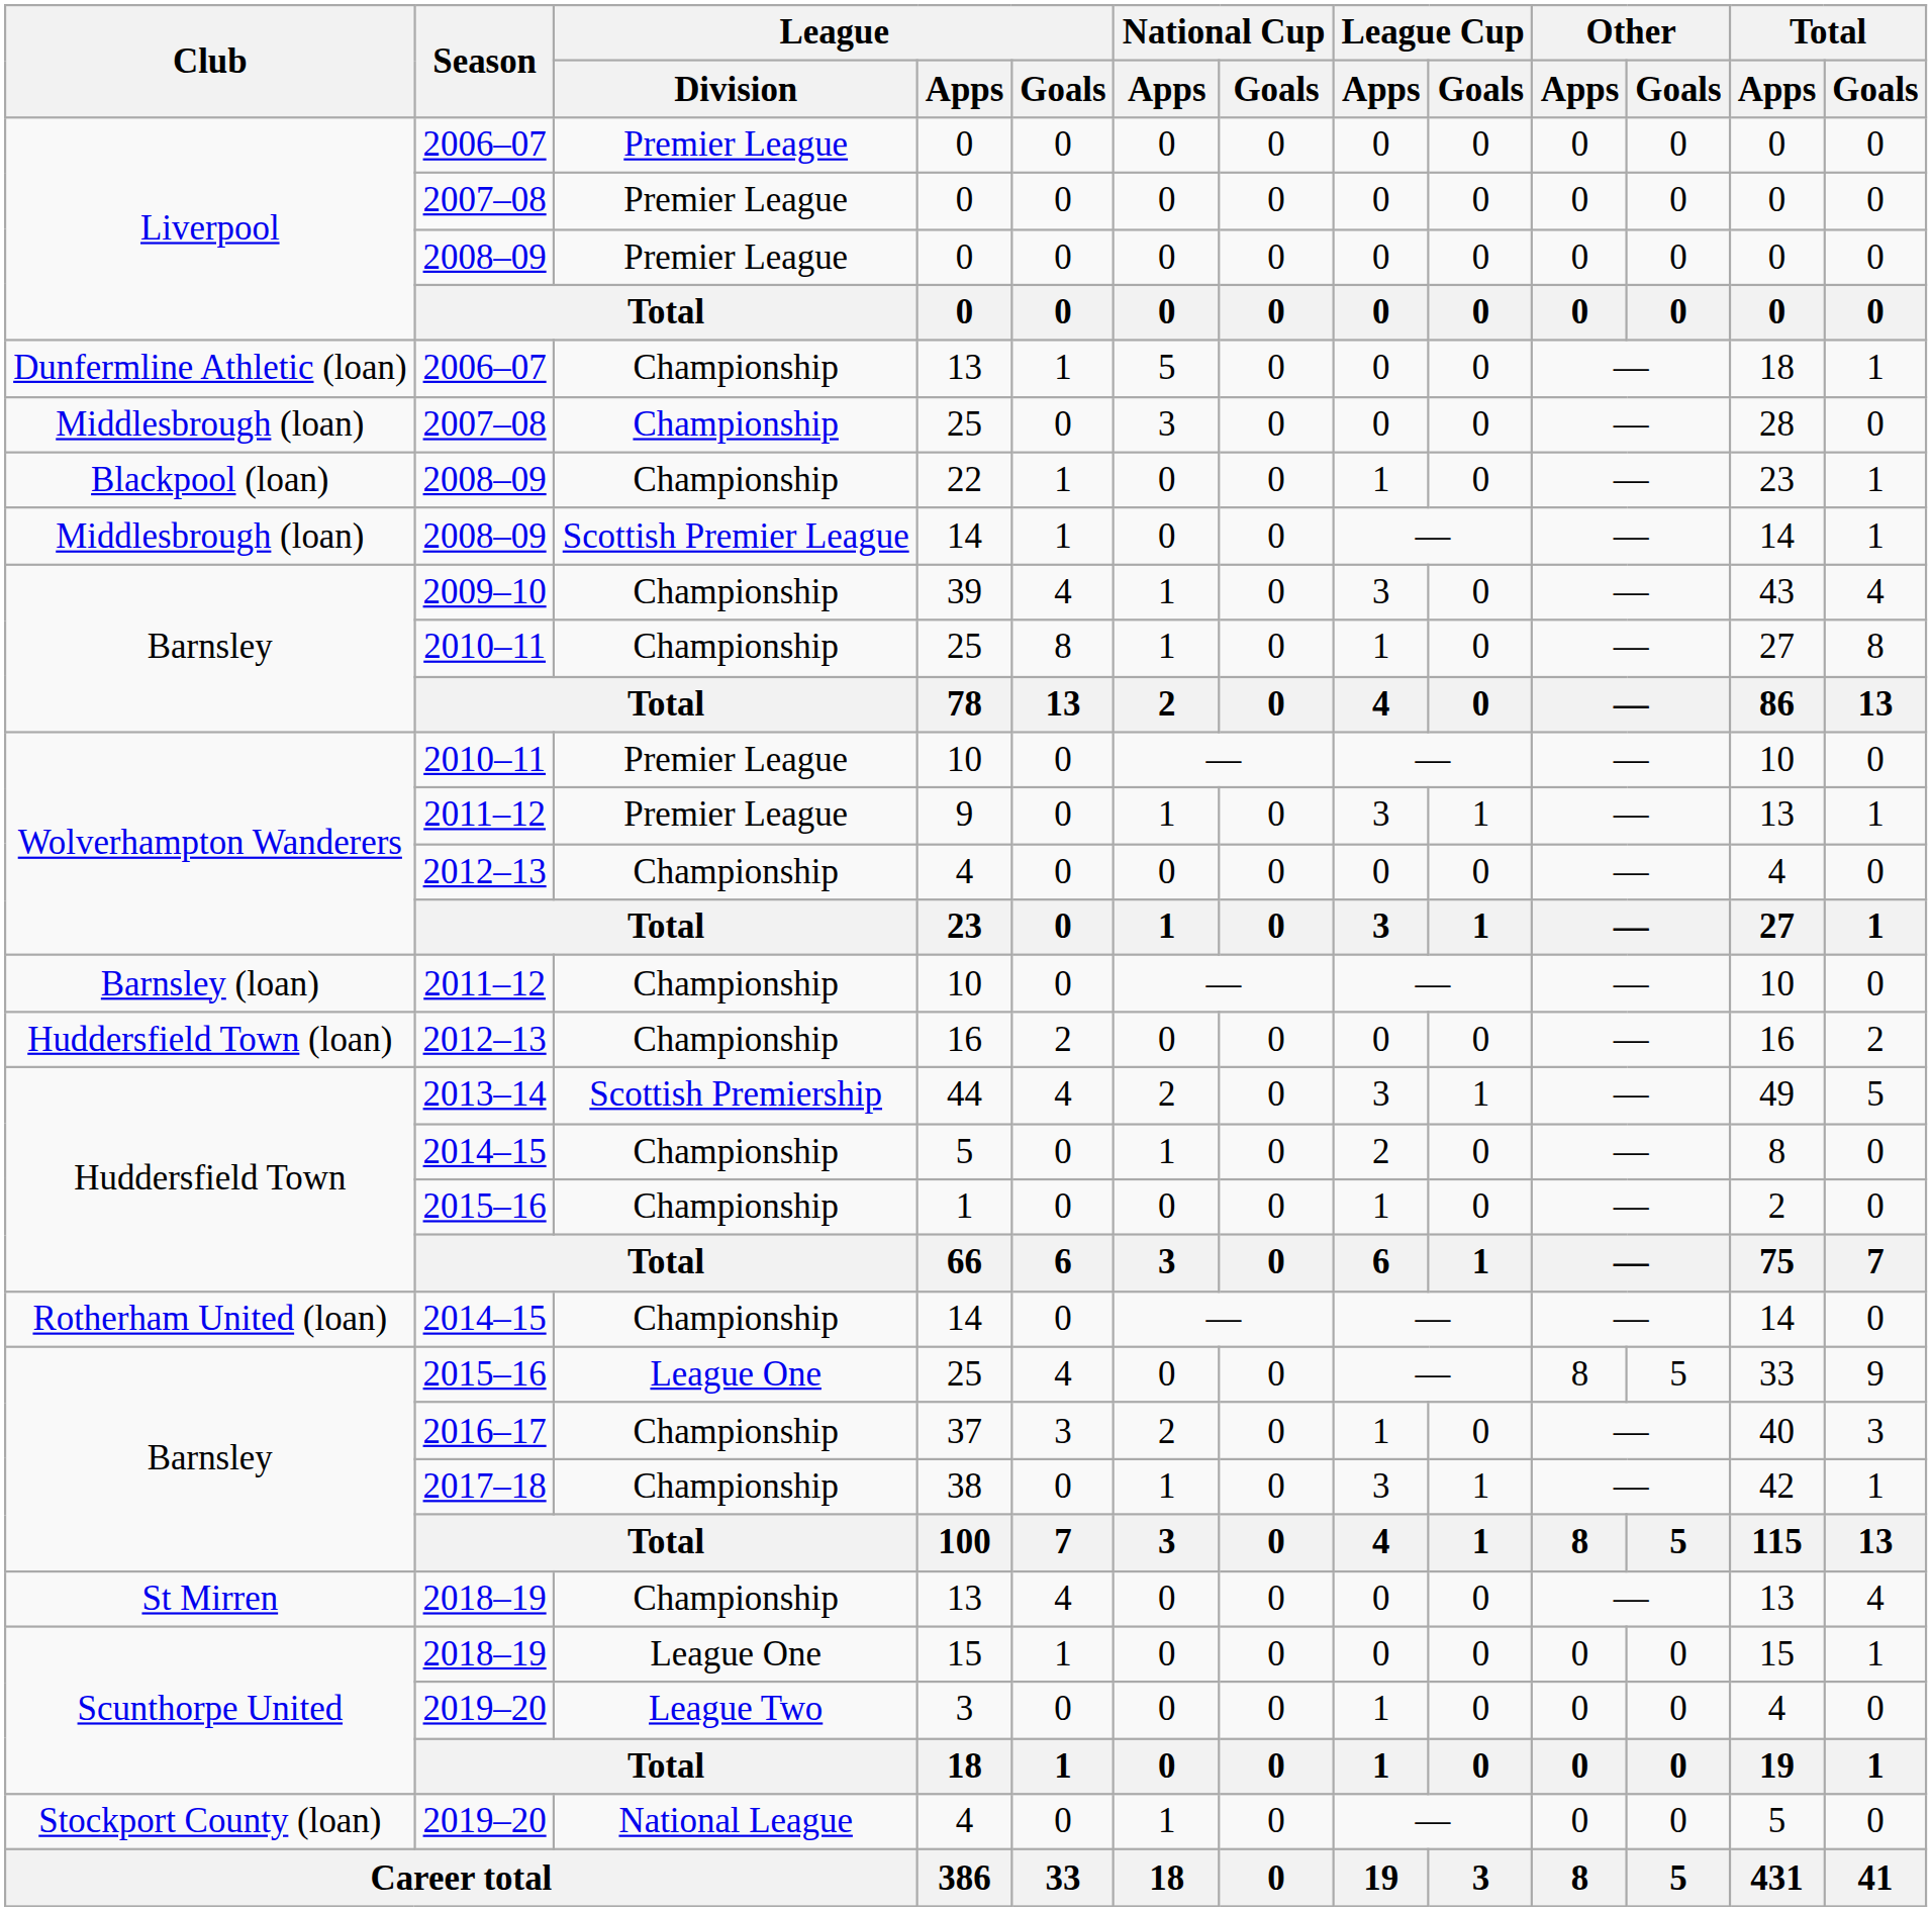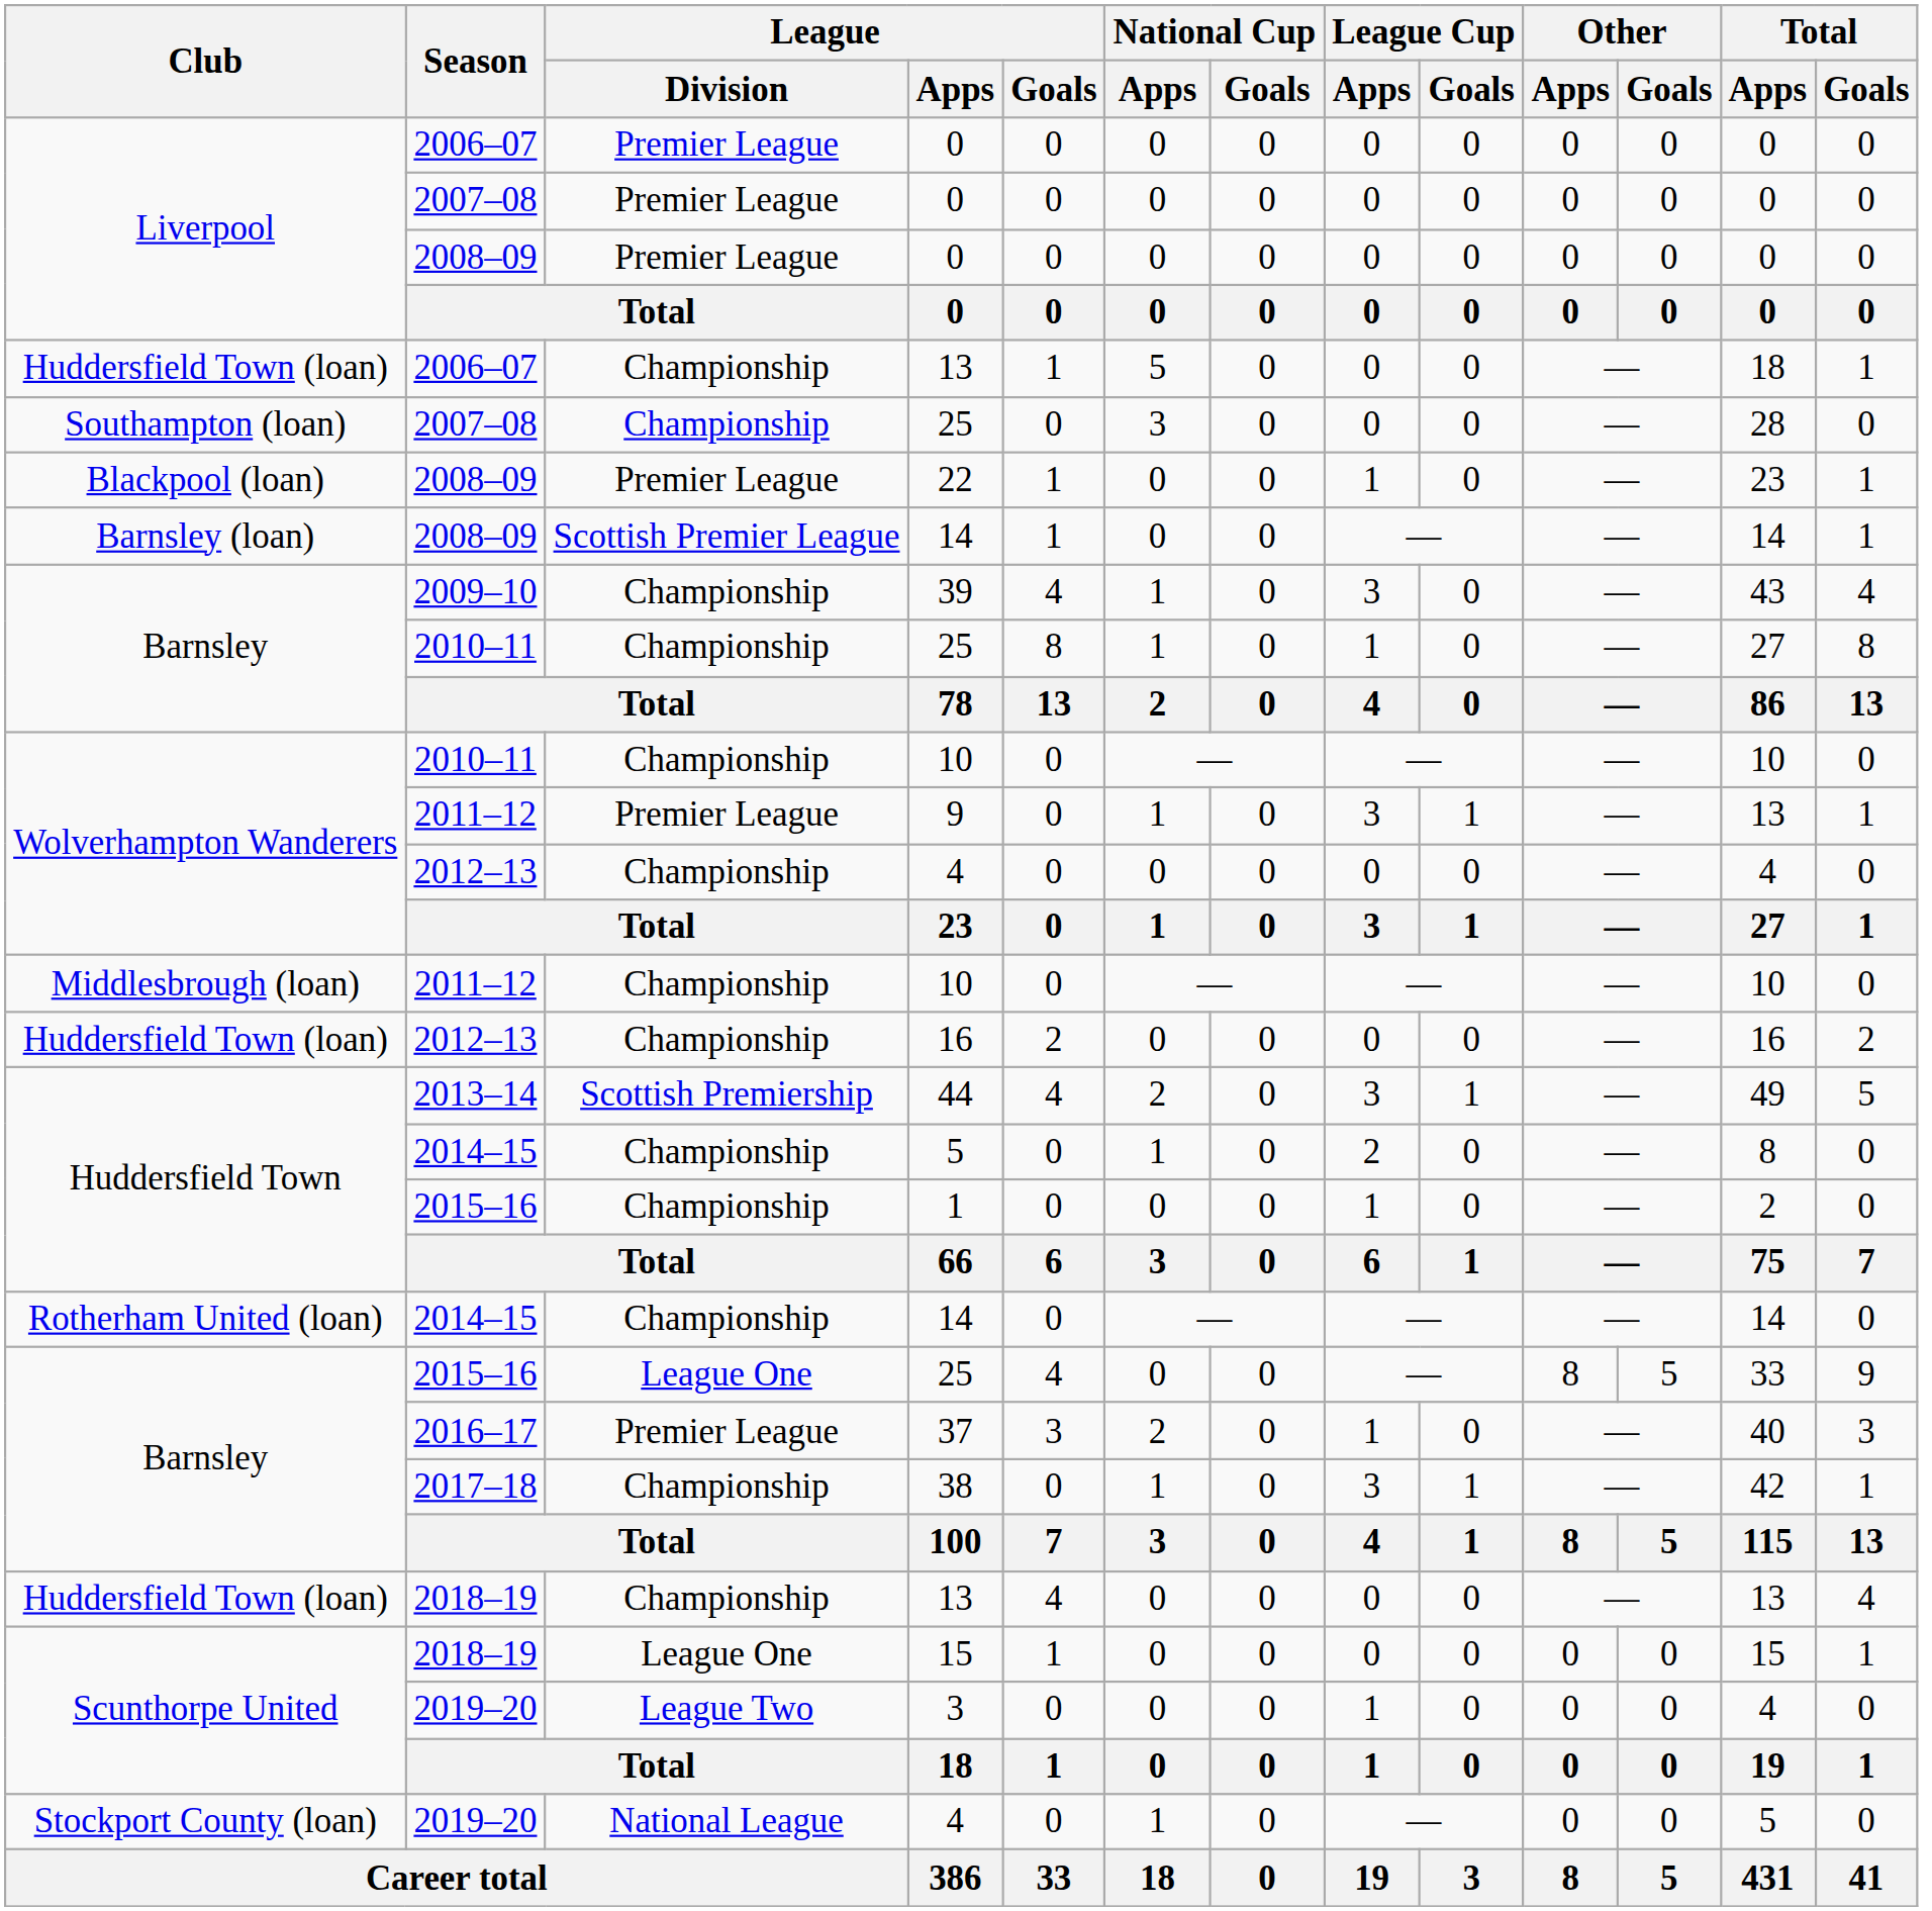 <table class="wikitable" style="text-align: center;">
 <tr>
 <th rowspan=2>Club</th>
 <th rowspan=2>Season</th>
 <th colspan=3>League</th>
 <th colspan=2>National Cup</th>
 <th colspan=2>League Cup</th>
 <th colspan=2>Other</th>
 <th colspan=2>Total</th>
 </tr>
 <tr>
 <th>Division</th>
 <th>Apps</th>
 <th>Goals</th>
 <th>Apps</th>
 <th>Goals</th>
 <th>Apps</th>
 <th>Goals</th>
 <th>Apps</th>
 <th>Goals</th>
 <th>Apps</th>
 <th>Goals</th>
 </tr>
 <tr>
 <td rowspan=4><a href='#'>Liverpool</a></td>
 <td><a href='#'>2006–07</a></td>
 <td><a href='#'>Premier League</a></td>
 <td>0</td>
 <td>0</td>
 <td>0</td>
 <td>0</td>
 <td>0</td>
 <td>0</td>
 <td>0</td>
 <td>0</td>
 <td>0</td>
 <td>0</td>
 </tr>
 <tr>
 <td><a href='#'>2007–08</a></td>
 <td>Premier League</td>
 <td>0</td>
 <td>0</td>
 <td>0</td>
 <td>0</td>
 <td>0</td>
 <td>0</td>
 <td>0</td>
 <td>0</td>
 <td>0</td>
 <td>0</td>
 </tr>
 <tr>
 <td><a href='#'>2008–09</a></td>
 <td>Premier League</td>
 <td>0</td>
 <td>0</td>
 <td>0</td>
 <td>0</td>
 <td>0</td>
 <td>0</td>
 <td>0</td>
 <td>0</td>
 <td>0</td>
 <td>0</td>
 </tr>
 <tr>
 <th colspan=2>Total</th>
 <th>0</th>
 <th>0</th>
 <th>0</th>
 <th>0</th>
 <th>0</th>
 <th>0</th>
 <th>0</th>
 <th>0</th>
 <th>0</th>
 <th>0</th>
 </tr>
 <tr>
-<td><a href='#'>Dunfermline Athletic</a> (loan)</td>
+<td><a href='#'>Huddersfield Town</a> (loan)</td>
 <td><a href='#'>2006–07</a></td>
 <td>Championship</td>
 <td>13</td>
 <td>1</td>
 <td>5</td>
 <td>0</td>
 <td>0</td>
 <td>0</td>
 <td colspan=2>—</td>
 <td>18</td>
 <td>1</td>
 </tr>
 <tr>
-<td><a href='#'>Middlesbrough</a> (loan)</td>
+<td><a href='#'>Southampton</a> (loan)</td>
 <td><a href='#'>2007–08</a></td>
 <td><a href='#'>Championship</a></td>
 <td>25</td>
 <td>0</td>
 <td>3</td>
 <td>0</td>
 <td>0</td>
 <td>0</td>
 <td colspan=2>—</td>
 <td>28</td>
 <td>0</td>
 </tr>
 <tr>
 <td><a href='#'>Blackpool</a> (loan)</td>
 <td><a href='#'>2008–09</a></td>
-<td>Championship</td>
+<td>Premier League</td>
 <td>22</td>
 <td>1</td>
 <td>0</td>
 <td>0</td>
 <td>1</td>
 <td>0</td>
 <td colspan=2>—</td>
 <td>23</td>
 <td>1</td>
 </tr>
 <tr>
-<td><a href='#'>Middlesbrough</a> (loan)</td>
+<td><a href='#'>Barnsley</a> (loan)</td>
 <td><a href='#'>2008–09</a></td>
 <td><a href='#'>Scottish Premier League</a></td>
 <td>14</td>
 <td>1</td>
 <td>0</td>
 <td>0</td>
 <td colspan=2>—</td>
 <td colspan=2>—</td>
 <td>14</td>
 <td>1</td>
 </tr>
 <tr>
 <td rowspan=3>Barnsley</td>
 <td><a href='#'>2009–10</a></td>
 <td>Championship</td>
 <td>39</td>
 <td>4</td>
 <td>1</td>
 <td>0</td>
 <td>3</td>
 <td>0</td>
 <td colspan=2>—</td>
 <td>43</td>
 <td>4</td>
 </tr>
 <tr>
 <td><a href='#'>2010–11</a></td>
 <td>Championship</td>
 <td>25</td>
 <td>8</td>
 <td>1</td>
 <td>0</td>
 <td>1</td>
 <td>0</td>
 <td colspan=2>—</td>
 <td>27</td>
 <td>8</td>
 </tr>
 <tr>
 <th colspan=2>Total</th>
 <th>78</th>
 <th>13</th>
 <th>2</th>
 <th>0</th>
 <th>4</th>
 <th>0</th>
 <th colspan=2>—</th>
 <th>86</th>
 <th>13</th>
 </tr>
 <tr>
 <td rowspan=4><a href='#'>Wolverhampton Wanderers</a></td>
 <td><a href='#'>2010–11</a></td>
-<td>Premier League</td>
+<td>Championship</td>
 <td>10</td>
 <td>0</td>
 <td colspan=2>—</td>
 <td colspan=2>—</td>
 <td colspan=2>—</td>
 <td>10</td>
 <td>0</td>
 </tr>
 <tr>
 <td><a href='#'>2011–12</a></td>
 <td>Premier League</td>
 <td>9</td>
 <td>0</td>
 <td>1</td>
 <td>0</td>
 <td>3</td>
 <td>1</td>
 <td colspan=2>—</td>
 <td>13</td>
 <td>1</td>
 </tr>
 <tr>
 <td><a href='#'>2012–13</a></td>
 <td>Championship</td>
 <td>4</td>
 <td>0</td>
 <td>0</td>
 <td>0</td>
 <td>0</td>
 <td>0</td>
 <td colspan=2>—</td>
 <td>4</td>
 <td>0</td>
 </tr>
 <tr>
 <th colspan=2>Total</th>
 <th>23</th>
 <th>0</th>
 <th>1</th>
 <th>0</th>
 <th>3</th>
 <th>1</th>
 <th colspan=2>—</th>
 <th>27</th>
 <th>1</th>
 </tr>
 <tr>
-<td><a href='#'>Barnsley</a> (loan)</td>
+<td><a href='#'>Middlesbrough</a> (loan)</td>
 <td><a href='#'>2011–12</a></td>
 <td>Championship</td>
 <td>10</td>
 <td>0</td>
 <td colspan=2>—</td>
 <td colspan=2>—</td>
 <td colspan=2>—</td>
 <td>10</td>
 <td>0</td>
 </tr>
 <tr>
 <td><a href='#'>Huddersfield Town</a> (loan)</td>
 <td><a href='#'>2012–13</a></td>
 <td>Championship</td>
 <td>16</td>
 <td>2</td>
 <td>0</td>
 <td>0</td>
 <td>0</td>
 <td>0</td>
 <td colspan=2>—</td>
 <td>16</td>
 <td>2</td>
 </tr>
 <tr>
 <td rowspan=4>Huddersfield Town</td>
 <td><a href='#'>2013–14</a></td>
 <td><a href='#'>Scottish Premiership</a></td>
 <td>44</td>
 <td>4</td>
 <td>2</td>
 <td>0</td>
 <td>3</td>
 <td>1</td>
 <td colspan=2>—</td>
 <td>49</td>
 <td>5</td>
 </tr>
 <tr>
 <td><a href='#'>2014–15</a></td>
 <td>Championship</td>
 <td>5</td>
 <td>0</td>
 <td>1</td>
 <td>0</td>
 <td>2</td>
 <td>0</td>
 <td colspan=2>—</td>
 <td>8</td>
 <td>0</td>
 </tr>
 <tr>
 <td><a href='#'>2015–16</a></td>
 <td>Championship</td>
 <td>1</td>
 <td>0</td>
 <td>0</td>
 <td>0</td>
 <td>1</td>
 <td>0</td>
 <td colspan=2>—</td>
 <td>2</td>
 <td>0</td>
 </tr>
 <tr>
 <th colspan=2>Total</th>
 <th>66</th>
 <th>6</th>
 <th>3</th>
 <th>0</th>
 <th>6</th>
 <th>1</th>
 <th colspan=2>—</th>
 <th>75</th>
 <th>7</th>
 </tr>
 <tr>
 <td><a href='#'>Rotherham United</a> (loan)</td>
 <td><a href='#'>2014–15</a></td>
 <td>Championship</td>
 <td>14</td>
 <td>0</td>
 <td colspan=2>—</td>
 <td colspan=2>—</td>
 <td colspan=2>—</td>
 <td>14</td>
 <td>0</td>
 </tr>
 <tr>
 <td rowspan=4>Barnsley</td>
 <td><a href='#'>2015–16</a></td>
 <td><a href='#'>League One</a></td>
 <td>25</td>
 <td>4</td>
 <td>0</td>
 <td>0</td>
 <td colspan=2>—</td>
 <td>8</td>
 <td>5</td>
 <td>33</td>
 <td>9</td>
 </tr>
 <tr>
 <td><a href='#'>2016–17</a></td>
-<td>Championship</td>
+<td>Premier League</td>
 <td>37</td>
 <td>3</td>
 <td>2</td>
 <td>0</td>
 <td>1</td>
 <td>0</td>
 <td colspan=2>—</td>
 <td>40</td>
 <td>3</td>
 </tr>
 <tr>
 <td><a href='#'>2017–18</a></td>
 <td>Championship</td>
 <td>38</td>
 <td>0</td>
 <td>1</td>
 <td>0</td>
 <td>3</td>
 <td>1</td>
 <td colspan=2>—</td>
 <td>42</td>
 <td>1</td>
 </tr>
 <tr>
 <th colspan=2>Total</th>
 <th>100</th>
 <th>7</th>
 <th>3</th>
 <th>0</th>
 <th>4</th>
 <th>1</th>
 <th>8</th>
 <th>5</th>
 <th>115</th>
 <th>13</th>
 </tr>
 <tr>
-<td><a href='#'>St Mirren</a></td>
+<td><a href='#'>Huddersfield Town</a> (loan)</td>
 <td><a href='#'>2018–19</a></td>
 <td>Championship</td>
 <td>13</td>
 <td>4</td>
 <td>0</td>
 <td>0</td>
 <td>0</td>
 <td>0</td>
 <td colspan=2>—</td>
 <td>13</td>
 <td>4</td>
 </tr>
 <tr>
 <td rowspan=3><a href='#'>Scunthorpe United</a></td>
 <td><a href='#'>2018–19</a></td>
 <td>League One</td>
 <td>15</td>
 <td>1</td>
 <td>0</td>
 <td>0</td>
 <td>0</td>
 <td>0</td>
 <td>0</td>
 <td>0</td>
 <td>15</td>
 <td>1</td>
 </tr>
 <tr>
 <td><a href='#'>2019–20</a></td>
 <td><a href='#'>League Two</a></td>
 <td>3</td>
 <td>0</td>
 <td>0</td>
 <td>0</td>
 <td>1</td>
 <td>0</td>
 <td>0</td>
 <td>0</td>
 <td>4</td>
 <td>0</td>
 </tr>
 <tr>
 <th colspan=2>Total</th>
 <th>18</th>
 <th>1</th>
 <th>0</th>
 <th>0</th>
 <th>1</th>
 <th>0</th>
 <th>0</th>
 <th>0</th>
 <th>19</th>
 <th>1</th>
 </tr>
 <tr>
 <td><a href='#'>Stockport County</a> (loan)</td>
 <td><a href='#'>2019–20</a></td>
 <td><a href='#'>National League</a></td>
 <td>4</td>
 <td>0</td>
 <td>1</td>
 <td>0</td>
 <td colspan=2>—</td>
 <td>0</td>
 <td>0</td>
 <td>5</td>
 <td>0</td>
 </tr>
 <tr>
 <th colspan=3>Career total</th>
 <th>386</th>
 <th>33</th>
 <th>18</th>
 <th>0</th>
 <th>19</th>
 <th>3</th>
 <th>8</th>
 <th>5</th>
 <th>431</th>
 <th>41</th>
 </tr>
 </table>
